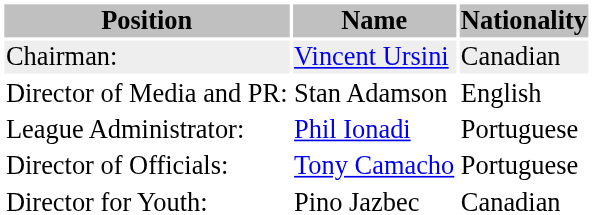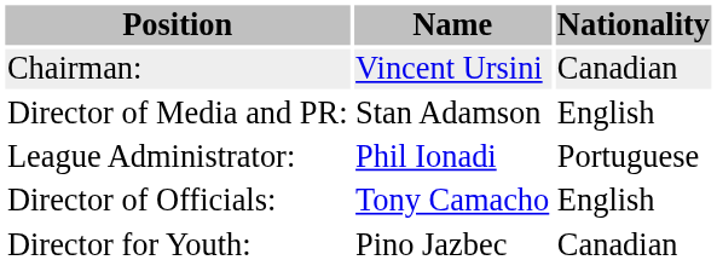 <table class="toccolours">
 <tr style="background:silver;">
 <th>Position</th>
 <th>Name</th>
 <th>Nationality</th>
 </tr>
 <tr style="background:#eee;">
 <td>Chairman:</td>
 <td><a href='#'>Vincent Ursini</a></td>
 <td> Canadian</td>
 </tr>
 <tr>
 <td>Director of Media and PR:</td>
 <td>Stan Adamson</td>
 <td> English</td>
 </tr>
 <tr>
 <td>League Administrator:</td>
 <td><a href='#'>Phil Ionadi</a></td>
 <td> Portuguese</td>
 </tr>
 <tr>
 <td>Director of Officials:</td>
 <td><a href='#'>Tony Camacho</a></td>
-<td> Portuguese</td>
+<td> English</td>
 </tr>
 <tr>
 <td>Director for Youth:</td>
 <td>Pino Jazbec</td>
 <td> Canadian</td>
 </tr>
 <tr>
 </tr>
 </table>
